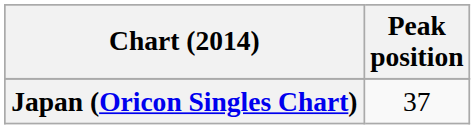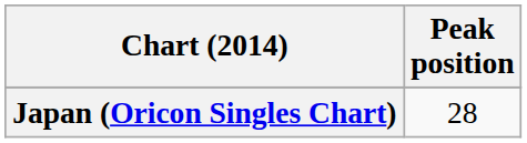 <table class="wikitable sortable plainrowheaders" style="text-align:center;">
 <tr>
 <th scope="col">Chart (2014)</th>
 <th scope="col">Peak<br>position</th>
 </tr>
 <tr>
 </tr>
 <tr>
 <th scope="row">Japan (<a href='#'>Oricon Singles Chart</a>)</th>
-<td>37</td>
+<td>28</td>
 </tr>
 </table>
